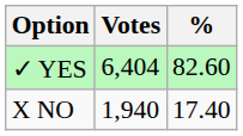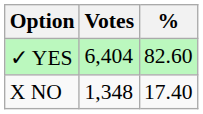 <table class="wikitable">
 <tr>
 <th>Option</th>
 <th>Votes</th>
 <th>%</th>
 </tr>
 <tr>
 <td style=background:#bbf8be>✓ YES</td>
 <td style=background:#bbf8be>6,404</td>
 <td style=background:#bbf8be>82.60</td>
 </tr>
 <tr>
 <td>X NO</td>
-<td>1,940</td>
+<td>1,348</td>
 <td>17.40</td>
 </tr>
 </table>
